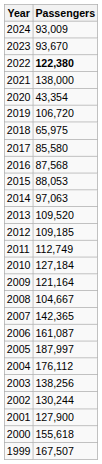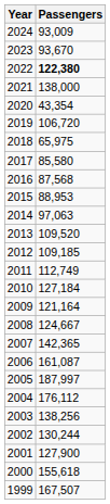 <table class="wikitable" style="font-size: 95%">
 <tr>
 <th>Year</th>
 <th>Passengers</th>
 </tr>
 <tr>
 <td>2024</td>
 <td>93,009</td>
 </tr>
 <tr>
 <td>2023</td>
 <td>93,670</td>
 </tr>
 <tr>
 <td>2022</td>
 <td><strong>122,380</strong></td>
 </tr>
 <tr>
 <td>2021</td>
 <td>138,000</td>
 </tr>
 <tr>
 <td>2020</td>
 <td>43,354</td>
 </tr>
 <tr>
 <td>2019</td>
 <td>106,720</td>
 </tr>
 <tr>
 <td>2018</td>
 <td>65,975</td>
 </tr>
 <tr>
 <td>2017</td>
 <td>85,580</td>
 </tr>
 <tr>
 <td>2016</td>
 <td>87,568</td>
 </tr>
 <tr>
 <td>2015</td>
-<td>88,053</td>
+<td>88,953</td>
 </tr>
 <tr>
 <td>2014</td>
 <td>97,063</td>
 </tr>
 <tr>
 <td>2013</td>
 <td>109,520</td>
 </tr>
 <tr>
 <td>2012</td>
 <td>109,185</td>
 </tr>
 <tr>
 <td>2011</td>
 <td>112,749</td>
 </tr>
 <tr>
 <td>2010</td>
 <td>127,184</td>
 </tr>
 <tr>
 <td>2009</td>
 <td>121,164</td>
 </tr>
 <tr>
 <td>2008</td>
-<td>104,667</td>
+<td>124,667</td>
 </tr>
 <tr>
 <td>2007</td>
 <td>142,365</td>
 </tr>
 <tr>
 <td>2006</td>
 <td>161,087</td>
 </tr>
 <tr>
 <td>2005</td>
 <td>187,997</td>
 </tr>
 <tr>
 <td>2004</td>
 <td>176,112</td>
 </tr>
 <tr>
 <td>2003</td>
 <td>138,256</td>
 </tr>
 <tr>
 <td>2002</td>
 <td>130,244</td>
 </tr>
 <tr>
 <td>2001</td>
 <td>127,900</td>
 </tr>
 <tr>
 <td>2000</td>
 <td>155,618</td>
 </tr>
 <tr>
 <td>1999</td>
 <td>167,507</td>
 </tr>
 </table>
